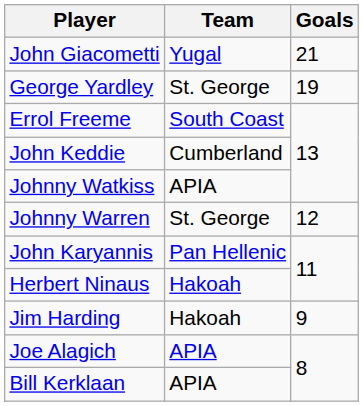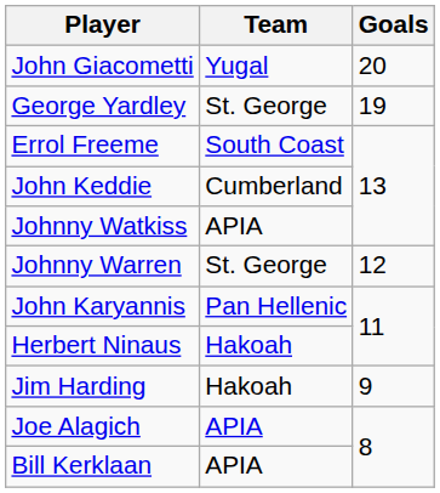 <table class="wikitable defaultleft col3right">
 <tr>
 <th>Player</th>
 <th>Team</th>
 <th>Goals</th>
 </tr>
 <tr>
 <td><a href='#'>John Giacometti</a></td>
 <td><a href='#'>Yugal</a></td>
-<td>21</td>
+<td>20</td>
 </tr>
 <tr>
 <td><a href='#'>George Yardley</a></td>
 <td>St. George</td>
 <td>19</td>
 </tr>
 <tr>
 <td><a href='#'>Errol Freeme</a></td>
 <td><a href='#'>South Coast</a></td>
 <td rowspan="3">13</td>
 </tr>
 <tr>
 <td><a href='#'>John Keddie</a></td>
 <td>Cumberland</td>
 </tr>
 <tr>
 <td><a href='#'>Johnny Watkiss</a></td>
 <td>APIA</td>
 </tr>
 <tr>
 <td><a href='#'>Johnny Warren</a></td>
 <td>St. George</td>
 <td>12</td>
 </tr>
 <tr>
 <td><a href='#'>John Karyannis</a></td>
 <td><a href='#'>Pan Hellenic</a></td>
 <td rowspan="2">11</td>
 </tr>
 <tr>
 <td><a href='#'>Herbert Ninaus</a></td>
 <td><a href='#'>Hakoah</a></td>
 </tr>
 <tr>
 <td><a href='#'>Jim Harding</a></td>
 <td>Hakoah</td>
 <td>9</td>
 </tr>
 <tr>
 <td><a href='#'>Joe Alagich</a></td>
 <td><a href='#'>APIA</a></td>
 <td rowspan="2">8</td>
 </tr>
 <tr>
 <td><a href='#'>Bill Kerklaan</a></td>
 <td>APIA</td>
 </tr>
 </table>
